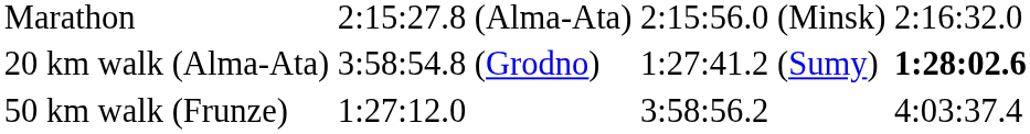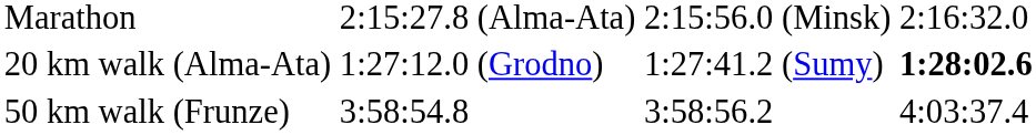 <table>
 <tr>
 <td>Marathon</td>
 <td></td>
 <td>2:15:27.8</td>
 <td> (Alma-Ata)</td>
 <td>2:15:56.0</td>
 <td> (Minsk)</td>
 <td>2:16:32.0</td>
 </tr>
 <tr>
 <td>20 km walk</td>
 <td> (Alma-Ata)</td>
-<td>3:58:54.8</td>
+<td>1:27:12.0</td>
 <td> (<a href='#'>Grodno</a>)</td>
 <td>1:27:41.2</td>
 <td> (<a href='#'>Sumy</a>)</td>
 <td><strong>1:28:02.6</strong></td>
 </tr>
 <tr>
 <td>50 km walk</td>
 <td> (Frunze)</td>
-<td>1:27:12.0</td>
+<td>3:58:54.8</td>
 <td></td>
 <td>3:58:56.2</td>
 <td></td>
 <td>4:03:37.4</td>
 </tr>
 </table>
